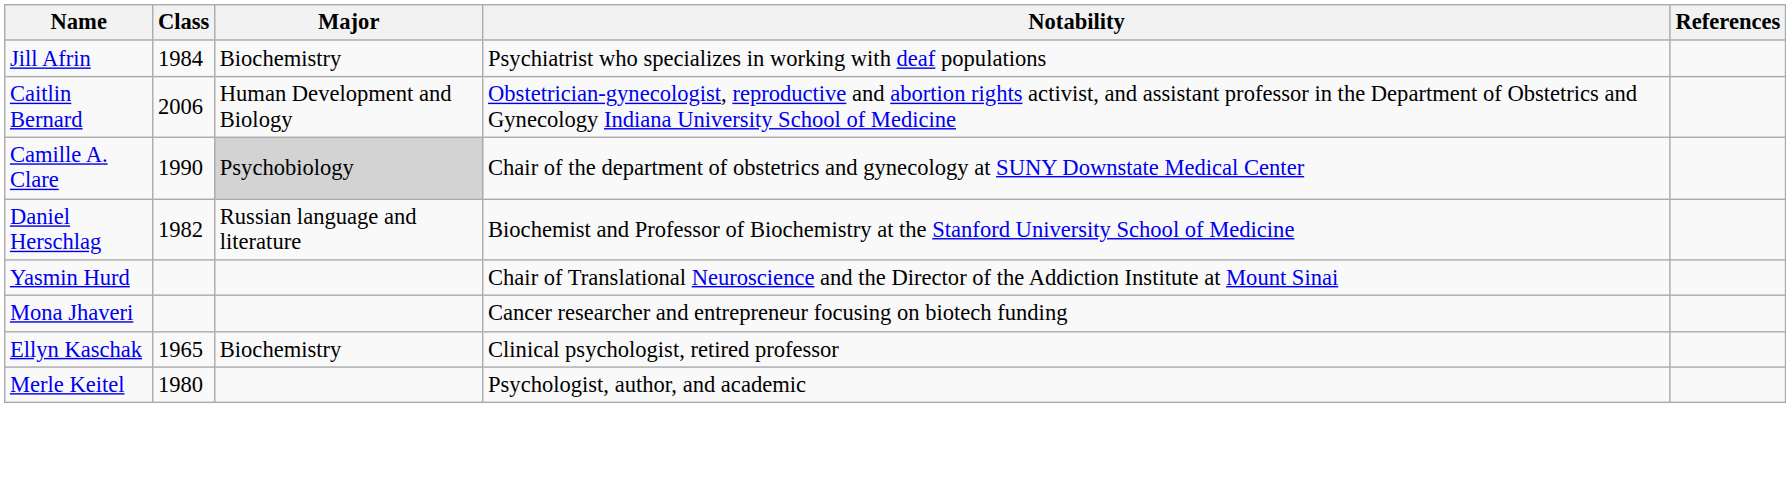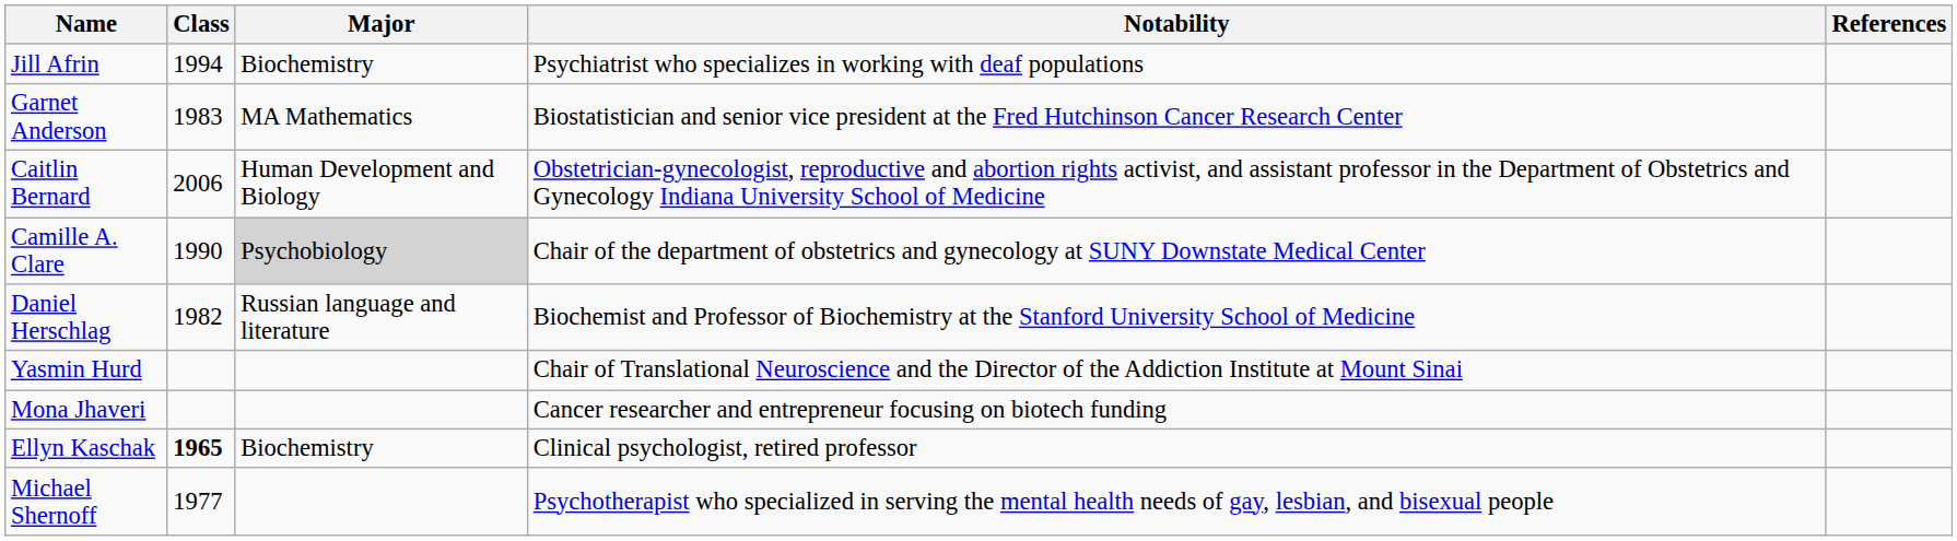 <table class="wikitable sortable" style="width:100%;">
 <tr>
 <th>Name</th>
 <th>Class</th>
 <th>Major</th>
 <th>Notability</th>
 <th>References</th>
 </tr>
 <tr>
 <td><a href='#'>Jill Afrin</a></td>
-<td>1984</td>
+<td>1994</td>
 <td>Biochemistry</td>
 <td>Psychiatrist who specializes in working with <a href='#'>deaf</a> populations</td>
+<td></td>
+</tr>
+<tr>
+<td><a href='#'>Garnet Anderson</a></td>
+<td>1983</td>
+<td>MA Mathematics</td>
+<td>Biostatistician and senior vice president at the <a href='#'>Fred Hutchinson Cancer Research Center</a></td>
 <td></td>
 </tr>
 <tr>
 <td><a href='#'>Caitlin Bernard</a></td>
 <td>2006</td>
 <td>Human Development and Biology</td>
 <td><a href='#'>Obstetrician-gynecologist</a>, <a href='#'>reproductive</a> and <a href='#'>abortion rights</a> activist, and assistant professor in the Department of Obstetrics and Gynecology <a href='#'>Indiana University School of Medicine</a></td>
 <td></td>
 </tr>
 <tr>
 <td><a href='#'>Camille A. Clare</a></td>
 <td>1990</td>
 <td style="background: lightgrey;">Psychobiology</td>
 <td>Chair of the department of obstetrics and gynecology at <a href='#'>SUNY Downstate Medical Center</a></td>
 <td></td>
 </tr>
 <tr>
 <td><a href='#'>Daniel Herschlag</a></td>
 <td>1982</td>
 <td>Russian language and literature</td>
 <td>Biochemist and Professor of Biochemistry at the <a href='#'>Stanford University School of Medicine</a></td>
 <td></td>
 </tr>
 <tr>
 <td><a href='#'>Yasmin Hurd</a></td>
 <td></td>
 <td></td>
 <td>Chair of Translational <a href='#'>Neuroscience</a> and the Director of the Addiction Institute at <a href='#'>Mount Sinai</a></td>
 <td></td>
 </tr>
 <tr>
 <td><a href='#'>Mona Jhaveri</a></td>
 <td></td>
 <td></td>
 <td>Cancer researcher and entrepreneur focusing on biotech funding</td>
 <td></td>
 </tr>
 <tr>
 <td><a href='#'>Ellyn Kaschak</a></td>
-<td>1965</td>
+<td><strong>1965</strong></td>
 <td>Biochemistry</td>
 <td>Clinical psychologist, retired professor</td>
 <td></td>
 </tr>
 <tr>
-<td><a href='#'>Merle Keitel</a></td>
-<td>1980</td>
+<td><a href='#'>Michael Shernoff</a></td>
+<td>1977</td>
 <td></td>
-<td>Psychologist, author, and academic</td>
+<td><a href='#'>Psychotherapist</a> who specialized in serving the <a href='#'>mental health</a> needs of <a href='#'>gay</a>, <a href='#'>lesbian</a>, and <a href='#'>bisexual</a> people</td>
 <td></td>
 </tr>
 </table>
